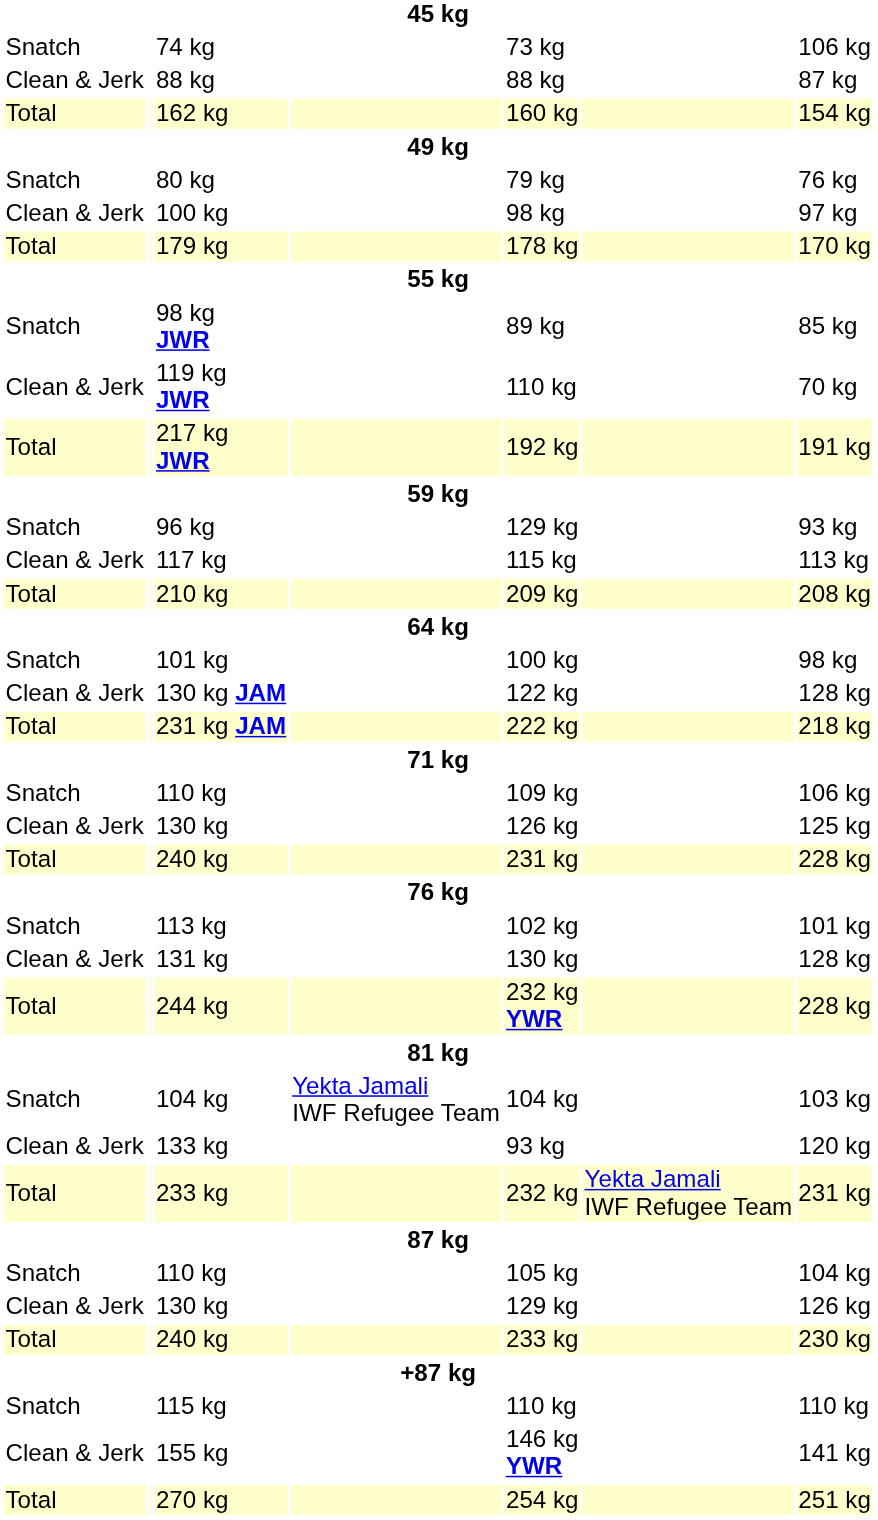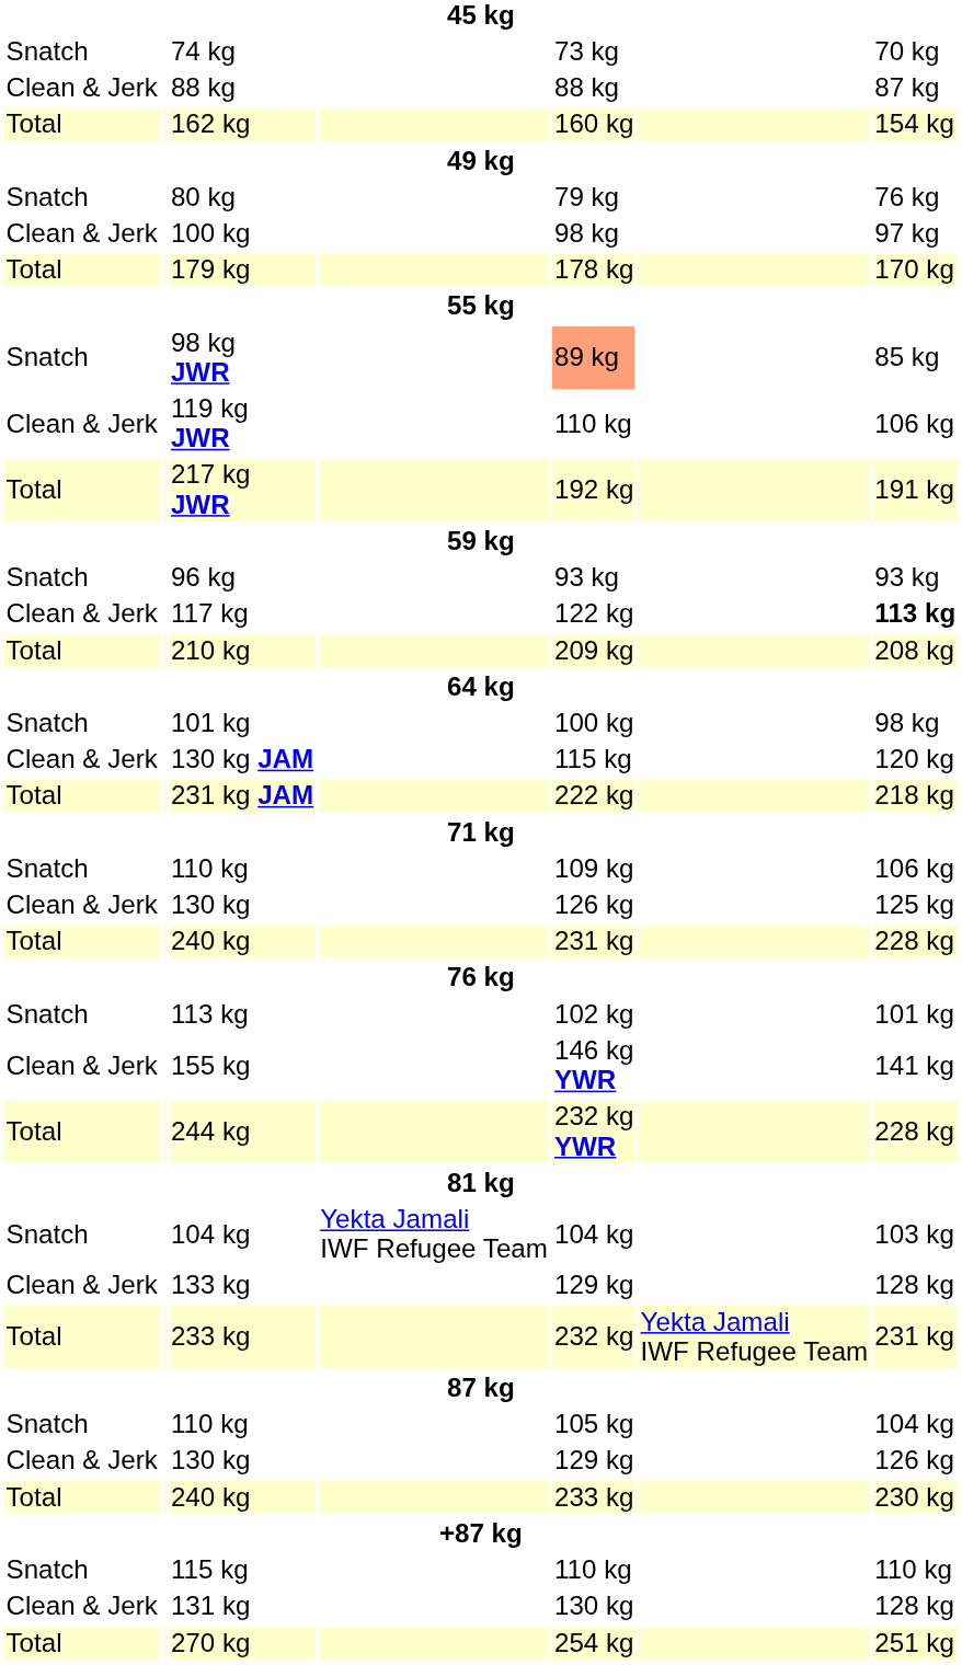 <table>
 <tr>
 <th colspan=7>45 kg</th>
 </tr>
 <tr>
 <td>Snatch</td>
 <td></td>
 <td>74 kg</td>
 <td></td>
 <td>73 kg</td>
 <td></td>
-<td>106 kg</td>
+<td>70 kg</td>
 </tr>
 <tr>
 <td>Clean & Jerk</td>
 <td></td>
 <td>88 kg</td>
 <td></td>
 <td>88 kg</td>
 <td></td>
 <td>87 kg</td>
 </tr>
 <tr bgcolor=ffffcc>
 <td>Total</td>
 <td></td>
 <td>162 kg</td>
 <td></td>
 <td>160 kg</td>
 <td></td>
 <td>154 kg</td>
 </tr>
 <tr>
 <th colspan=7>49 kg</th>
 </tr>
 <tr>
 <td>Snatch</td>
 <td></td>
 <td>80 kg</td>
 <td></td>
 <td>79 kg</td>
 <td></td>
 <td>76 kg</td>
 </tr>
 <tr>
 <td>Clean & Jerk</td>
 <td></td>
 <td>100 kg</td>
 <td></td>
 <td>98 kg</td>
 <td></td>
 <td>97 kg</td>
 </tr>
 <tr bgcolor=ffffcc>
 <td>Total</td>
 <td></td>
 <td>179 kg</td>
 <td></td>
 <td>178 kg</td>
 <td></td>
 <td>170 kg</td>
 </tr>
 <tr>
 <th colspan=7>55 kg</th>
 </tr>
 <tr>
 <td>Snatch</td>
 <td></td>
 <td>98 kg<br><strong><a href='#'>JWR</a></strong></td>
 <td></td>
-<td>89 kg</td>
+<td style="background: lightsalmon;">89 kg</td>
 <td></td>
 <td>85 kg</td>
 </tr>
 <tr>
 <td>Clean & Jerk</td>
 <td></td>
 <td>119 kg<br><strong><a href='#'>JWR</a></strong></td>
 <td></td>
 <td>110 kg</td>
 <td></td>
-<td>70 kg</td>
+<td>106 kg</td>
 </tr>
 <tr bgcolor=ffffcc>
 <td>Total</td>
 <td></td>
 <td>217 kg<br><strong><a href='#'>JWR</a></strong></td>
 <td></td>
 <td>192 kg</td>
 <td></td>
 <td>191 kg</td>
 </tr>
 <tr>
 <th colspan=7>59 kg</th>
 </tr>
 <tr>
 <td>Snatch</td>
 <td></td>
 <td>96 kg</td>
 <td></td>
-<td>129 kg</td>
+<td>93 kg</td>
 <td></td>
 <td>93 kg</td>
 </tr>
 <tr>
 <td>Clean & Jerk</td>
 <td></td>
 <td>117 kg</td>
 <td></td>
-<td>115 kg</td>
+<td>122 kg</td>
 <td></td>
-<td>113 kg</td>
+<td><strong>113 kg</strong></td>
 </tr>
 <tr bgcolor=ffffcc>
 <td>Total</td>
 <td></td>
 <td>210 kg</td>
 <td></td>
 <td>209 kg</td>
 <td></td>
 <td>208 kg</td>
 </tr>
 <tr>
 <th colspan=7>64 kg</th>
 </tr>
 <tr>
 <td>Snatch</td>
 <td></td>
 <td>101 kg</td>
 <td></td>
 <td>100 kg</td>
 <td></td>
 <td>98 kg</td>
 </tr>
 <tr>
 <td>Clean & Jerk</td>
 <td></td>
 <td>130 kg <strong><a href='#'>JAM</a></strong></td>
 <td></td>
-<td>122 kg</td>
+<td>115 kg</td>
 <td></td>
-<td>128 kg</td>
+<td>120 kg</td>
 </tr>
 <tr bgcolor=ffffcc>
 <td>Total</td>
 <td></td>
 <td>231 kg <strong><a href='#'>JAM</a></strong></td>
 <td></td>
 <td>222 kg</td>
 <td></td>
 <td>218 kg</td>
 </tr>
 <tr>
 <th colspan=7>71 kg</th>
 </tr>
 <tr>
 <td>Snatch</td>
 <td></td>
 <td>110 kg</td>
 <td></td>
 <td>109 kg</td>
 <td></td>
 <td>106 kg</td>
 </tr>
 <tr>
 <td>Clean & Jerk</td>
 <td></td>
 <td>130 kg</td>
 <td></td>
 <td>126 kg</td>
 <td></td>
 <td>125 kg</td>
 </tr>
 <tr bgcolor=ffffcc>
 <td>Total</td>
 <td></td>
 <td>240 kg</td>
 <td></td>
 <td>231 kg</td>
 <td></td>
 <td>228 kg</td>
 </tr>
 <tr>
 <th colspan=7>76 kg</th>
 </tr>
 <tr>
 <td>Snatch</td>
 <td></td>
 <td>113 kg</td>
 <td></td>
 <td>102 kg</td>
 <td></td>
 <td>101 kg</td>
 </tr>
 <tr>
 <td>Clean & Jerk</td>
 <td></td>
-<td>131 kg</td>
+<td>155 kg</td>
 <td></td>
-<td>130 kg</td>
+<td>146 kg<br><strong><a href='#'>YWR</a></strong></td>
 <td></td>
-<td>128 kg</td>
+<td>141 kg</td>
 </tr>
 <tr bgcolor=ffffcc>
 <td>Total</td>
 <td></td>
 <td>244 kg</td>
 <td></td>
 <td>232 kg<br><strong><a href='#'>YWR</a></strong></td>
 <td></td>
 <td>228 kg</td>
 </tr>
 <tr>
 <th colspan=7>81 kg</th>
 </tr>
 <tr>
 <td>Snatch</td>
 <td></td>
 <td>104 kg</td>
 <td><a href='#'>Yekta Jamali</a><br>IWF Refugee Team</td>
 <td>104 kg</td>
 <td></td>
 <td>103 kg</td>
 </tr>
 <tr>
 <td>Clean & Jerk</td>
 <td></td>
 <td>133 kg</td>
 <td></td>
-<td>93 kg</td>
+<td>129 kg</td>
 <td></td>
-<td>120 kg</td>
+<td>128 kg</td>
 </tr>
 <tr bgcolor=ffffcc>
 <td>Total</td>
 <td></td>
 <td>233 kg</td>
 <td></td>
 <td>232 kg</td>
 <td><a href='#'>Yekta Jamali</a><br>IWF Refugee Team</td>
 <td>231 kg</td>
 </tr>
 <tr>
 <th colspan=7>87 kg</th>
 </tr>
 <tr>
 <td>Snatch</td>
 <td></td>
 <td>110 kg</td>
 <td></td>
 <td>105 kg</td>
 <td></td>
 <td>104 kg</td>
 </tr>
 <tr>
 <td>Clean & Jerk</td>
 <td></td>
 <td>130 kg</td>
 <td></td>
 <td>129 kg</td>
 <td></td>
 <td>126 kg</td>
 </tr>
 <tr bgcolor=ffffcc>
 <td>Total</td>
 <td></td>
 <td>240 kg</td>
 <td></td>
 <td>233 kg</td>
 <td></td>
 <td>230 kg</td>
 </tr>
 <tr>
 <th colspan=7>+87 kg</th>
 </tr>
 <tr>
 <td>Snatch</td>
 <td></td>
 <td>115 kg</td>
 <td></td>
 <td>110 kg</td>
 <td></td>
 <td>110 kg</td>
 </tr>
 <tr>
 <td>Clean & Jerk</td>
 <td></td>
-<td>155 kg</td>
+<td>131 kg</td>
 <td></td>
-<td>146 kg<br><strong><a href='#'>YWR</a></strong></td>
+<td>130 kg</td>
 <td></td>
-<td>141 kg</td>
+<td>128 kg</td>
 </tr>
 <tr bgcolor=ffffcc>
 <td>Total</td>
 <td></td>
 <td>270 kg</td>
 <td></td>
 <td>254 kg</td>
 <td></td>
 <td>251 kg</td>
 </tr>
 </table>
